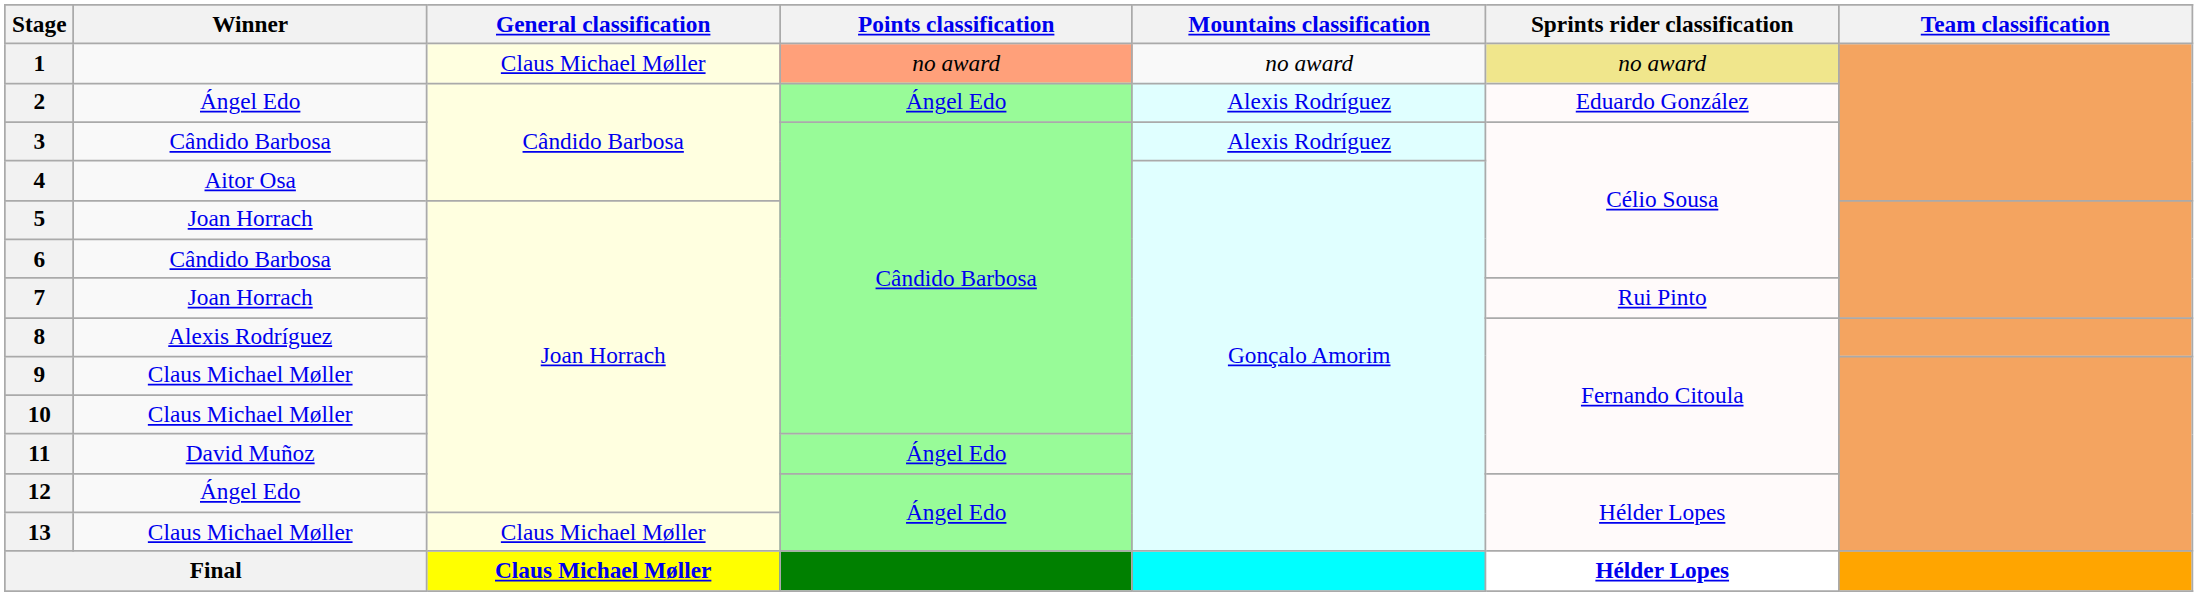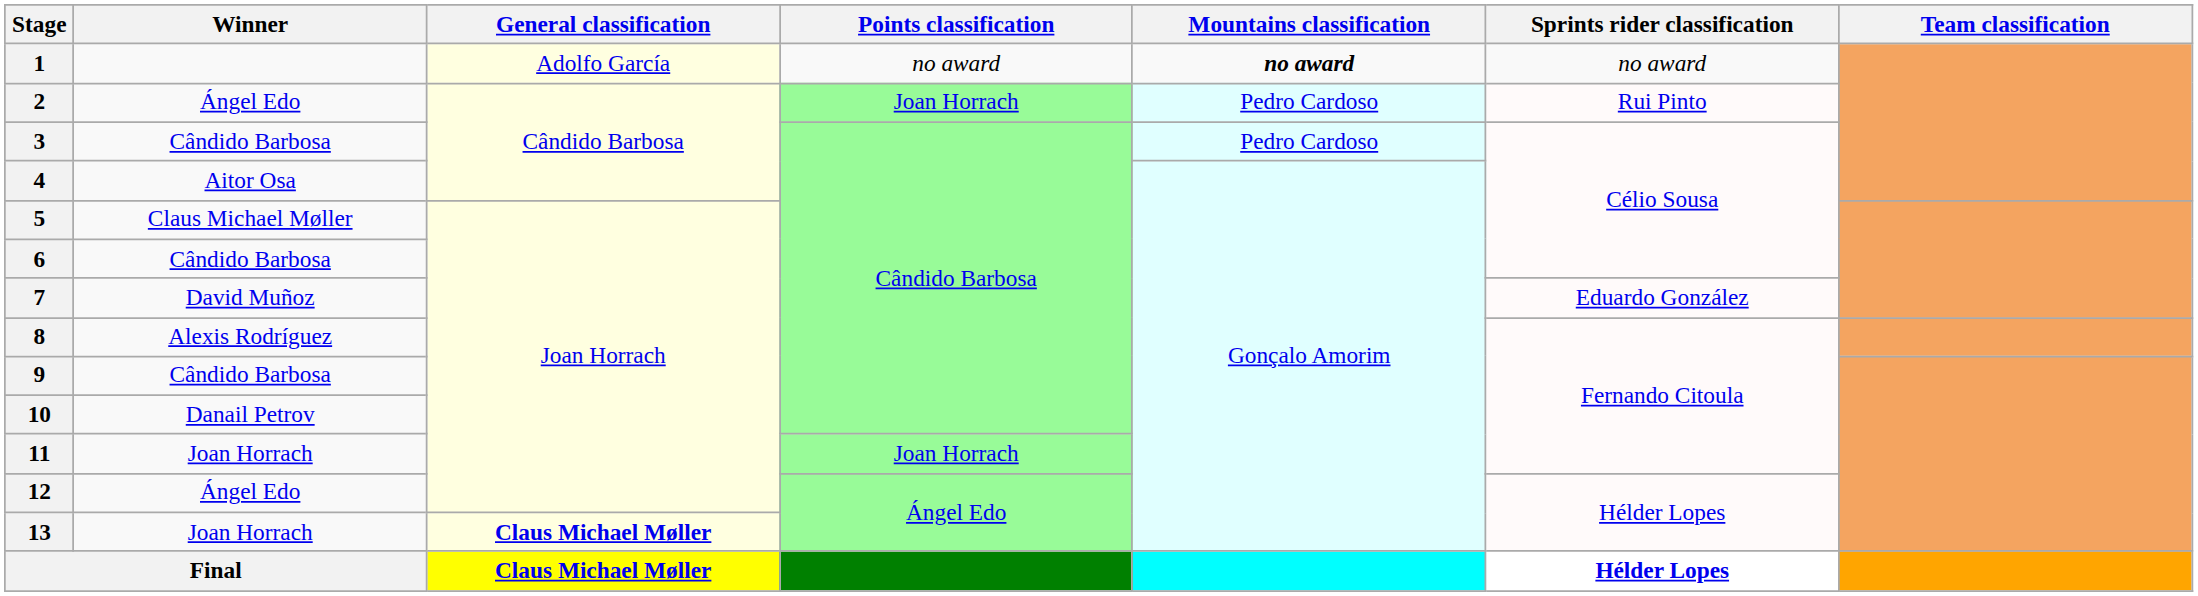 <table class="wikitable" style="text-align: center; font-size:smaller;">
 <tr>
 <th scope="col" style="width:1%;">Stage</th>
 <th scope="col" style="width:14%;">Winner</th>
 <th scope="col" style="width:14%;"><a href='#'>General classification</a><br></th>
 <th scope="col" style="width:14%;"><a href='#'>Points classification</a><br></th>
 <th scope="col" style="width:14%;"><a href='#'>Mountains classification</a><br></th>
 <th scope="col" style="width:14%;">Sprints rider classification<br></th>
 <th scope="col" style="width:14%;"><a href='#'>Team classification</a></th>
 </tr>
 <tr>
 <th scope="row">1</th>
 <td></td>
-<td style="background:LightYellow"><a href='#'>Claus Michael Møller</a></td>
-<td style="background: lightsalmon;"><em>no award</em></td>
+<td style="background:LightYellow;"><a href='#'>Adolfo García</a></td>
 <td><em>no award</em></td>
-<td style="background: khaki;"><em>no award</em></td>
+<td><strong><em>no award</em></strong></td>
+<td><em>no award</em></td>
 <td style="background:SandyBrown;" rowspan="4"></td>
 </tr>
 <tr>
 <th scope="row">2</th>
 <td><a href='#'>Ángel Edo</a></td>
 <td style="background:LightYellow;" rowspan="3"><a href='#'>Cândido Barbosa</a></td>
-<td style="background:PaleGreen"><a href='#'>Ángel Edo</a></td>
-<td style="background:LightCyan"><a href='#'>Alexis Rodríguez</a></td>
-<td style="background:Snow;"><a href='#'>Eduardo González</a></td>
+<td style="background:PaleGreen"><a href='#'>Joan Horrach</a></td>
+<td style="background:LightCyan"><a href='#'>Pedro Cardoso</a></td>
+<td style="background:Snow;"><a href='#'>Rui Pinto</a></td>
 </tr>
 <tr>
 <th>3</th>
 <td><a href='#'>Cândido Barbosa</a></td>
 <td style="background:PaleGreen" rowspan="8"><a href='#'>Cândido Barbosa</a></td>
-<td style="background:LightCyan"><a href='#'>Alexis Rodríguez</a></td>
+<td style="background:LightCyan"><a href='#'>Pedro Cardoso</a></td>
 <td style="background:Snow;" rowspan="4"><a href='#'>Célio Sousa</a></td>
 </tr>
 <tr>
 <th>4</th>
 <td><a href='#'>Aitor Osa</a></td>
 <td style="background:LightCyan" rowspan="10"><a href='#'>Gonçalo Amorim</a></td>
 </tr>
 <tr>
 <th>5</th>
-<td><a href='#'>Joan Horrach</a></td>
+<td><a href='#'>Claus Michael Møller</a></td>
 <td style="background:LightYellow" rowspan="8"><a href='#'>Joan Horrach</a></td>
 <td style="background:SandyBrown;" rowspan="3"></td>
 </tr>
 <tr>
 <th>6</th>
 <td><a href='#'>Cândido Barbosa</a></td>
 </tr>
 <tr>
 <th>7</th>
-<td><a href='#'>Joan Horrach</a></td>
-<td style="background:Snow;"><a href='#'>Rui Pinto</a></td>
+<td><a href='#'>David Muñoz</a></td>
+<td style="background:Snow;"><a href='#'>Eduardo González</a></td>
 </tr>
 <tr>
 <th>8</th>
 <td><a href='#'>Alexis Rodríguez</a></td>
 <td style="background:Snow;" rowspan="4"><a href='#'>Fernando Citoula</a></td>
 <td style="background:SandyBrown;"></td>
 </tr>
 <tr>
 <th>9</th>
-<td><a href='#'>Claus Michael Møller</a></td>
+<td><a href='#'>Cândido Barbosa</a></td>
 <td style="background:SandyBrown;" rowspan="5"></td>
 </tr>
 <tr>
 <th>10</th>
-<td><a href='#'>Claus Michael Møller</a></td>
+<td><a href='#'>Danail Petrov</a></td>
 </tr>
 <tr>
 <th>11</th>
-<td><a href='#'>David Muñoz</a></td>
-<td style="background:PaleGreen"><a href='#'>Ángel Edo</a></td>
+<td><a href='#'>Joan Horrach</a></td>
+<td style="background:PaleGreen"><a href='#'>Joan Horrach</a></td>
 </tr>
 <tr>
 <th>12</th>
 <td><a href='#'>Ángel Edo</a></td>
 <td style="background:PaleGreen" rowspan="2"><a href='#'>Ángel Edo</a></td>
 <td style="background:Snow;" rowspan="2"><a href='#'>Hélder Lopes</a></td>
 </tr>
 <tr>
 <th>13</th>
-<td><a href='#'>Claus Michael Møller</a></td>
-<td style="background:LightYellow"><a href='#'>Claus Michael Møller</a></td>
+<td><a href='#'>Joan Horrach</a></td>
+<td style="background:LightYellow"><strong><a href='#'>Claus Michael Møller</a></strong></td>
 </tr>
 <tr>
 <th colspan="2">Final</th>
 <th style="background:Yellow;"><a href='#'>Claus Michael Møller</a></th>
 <th style="background:Green;"></th>
 <th style="background:Cyan;"></th>
 <th style="background:White;"><a href='#'>Hélder Lopes</a></th>
 <th style="background:Orange;"></th>
 </tr>
 </table>
